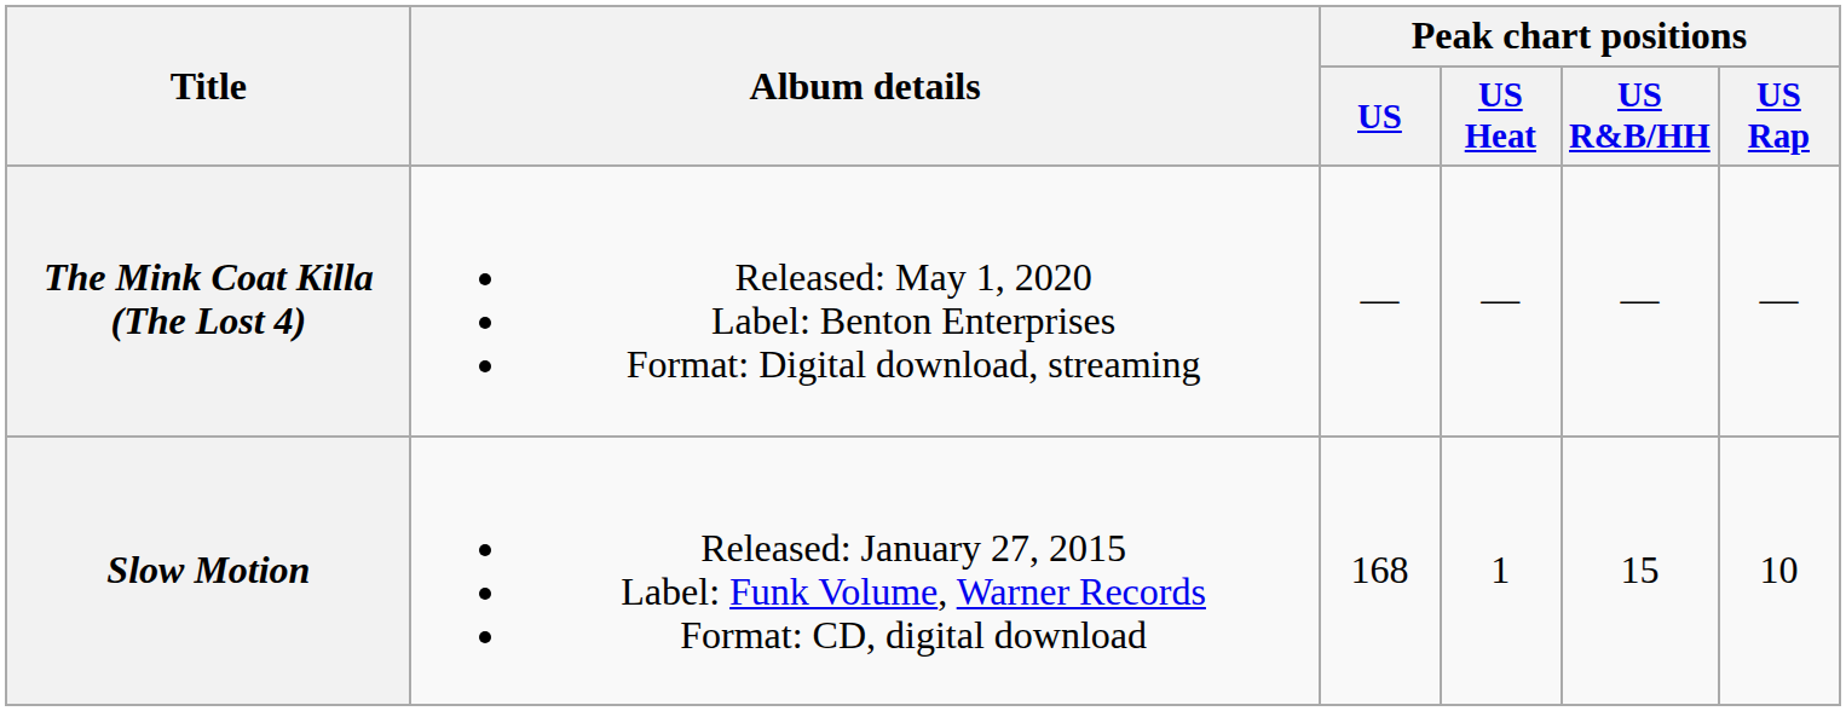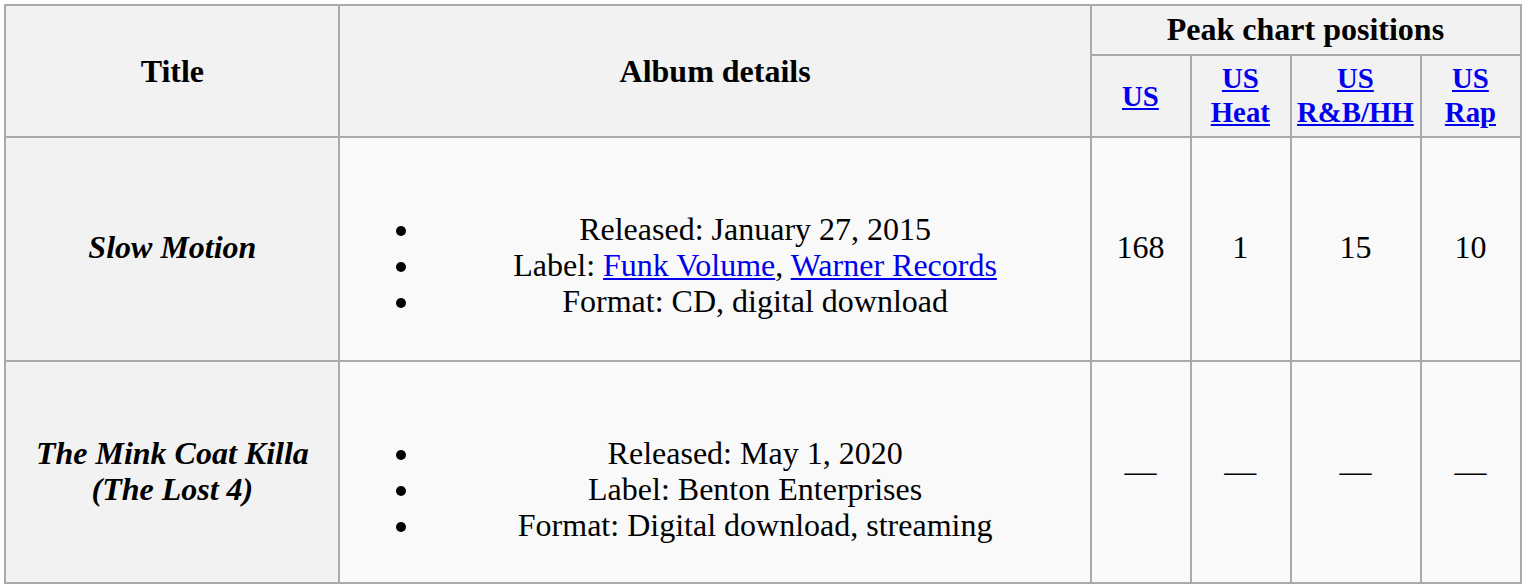 <table class="wikitable plainrowheaders" style="text-align:center;">
 <tr>
 <th scope="col" rowspan=2 style="width:10em;">Title</th>
 <th scope="col" rowspan=2 style="width:23em;">Album details</th>
 <th scope="col" colspan=4>Peak chart positions</th>
 </tr>
 <tr>
 <th scope="col" style="width:3em;font-size:90%;"><a href='#'>US</a><br></th>
 <th scope="col" style="width:3em;font-size:90%;"><a href='#'>US<br>Heat</a><br></th>
 <th scope="col" style="width:3em;font-size:90%;"><a href='#'>US<br>R&B/HH</a><br></th>
 <th scope="col" style="width:3em;font-size:90%;"><a href='#'>US<br>Rap</a><br></th>
 </tr>
 <tr>
+<th scope="row"><em>Slow Motion</em></th>
+<td><br><ul><li>Released: January 27, 2015</li><li>Label: <a href='#'>Funk Volume</a>, <a href='#'>Warner Records</a></li><li>Format: CD, digital download</li></ul></td>
+<td>168</td>
+<td>1</td>
+<td>15</td>
+<td>10</td>
+</tr>
+<tr>
 <th scope="row"><em>The Mink Coat Killa (The Lost 4)</em></th>
 <td><br><ul><li>Released: May 1, 2020</li><li>Label: Benton Enterprises</li><li>Format: Digital download, streaming</li></ul></td>
 <td>—</td>
 <td>—</td>
 <td>—</td>
 <td>—</td>
 </tr>
 <tr>
-<th scope="row"><em>Slow Motion</em></th>
-<td><br><ul><li>Released: January 27, 2015</li><li>Label: <a href='#'>Funk Volume</a>, <a href='#'>Warner Records</a></li><li>Format: CD, digital download</li></ul></td>
-<td>168</td>
-<td>1</td>
-<td>15</td>
-<td>10</td>
-</tr>
-<tr>
 </tr>
 </table>
